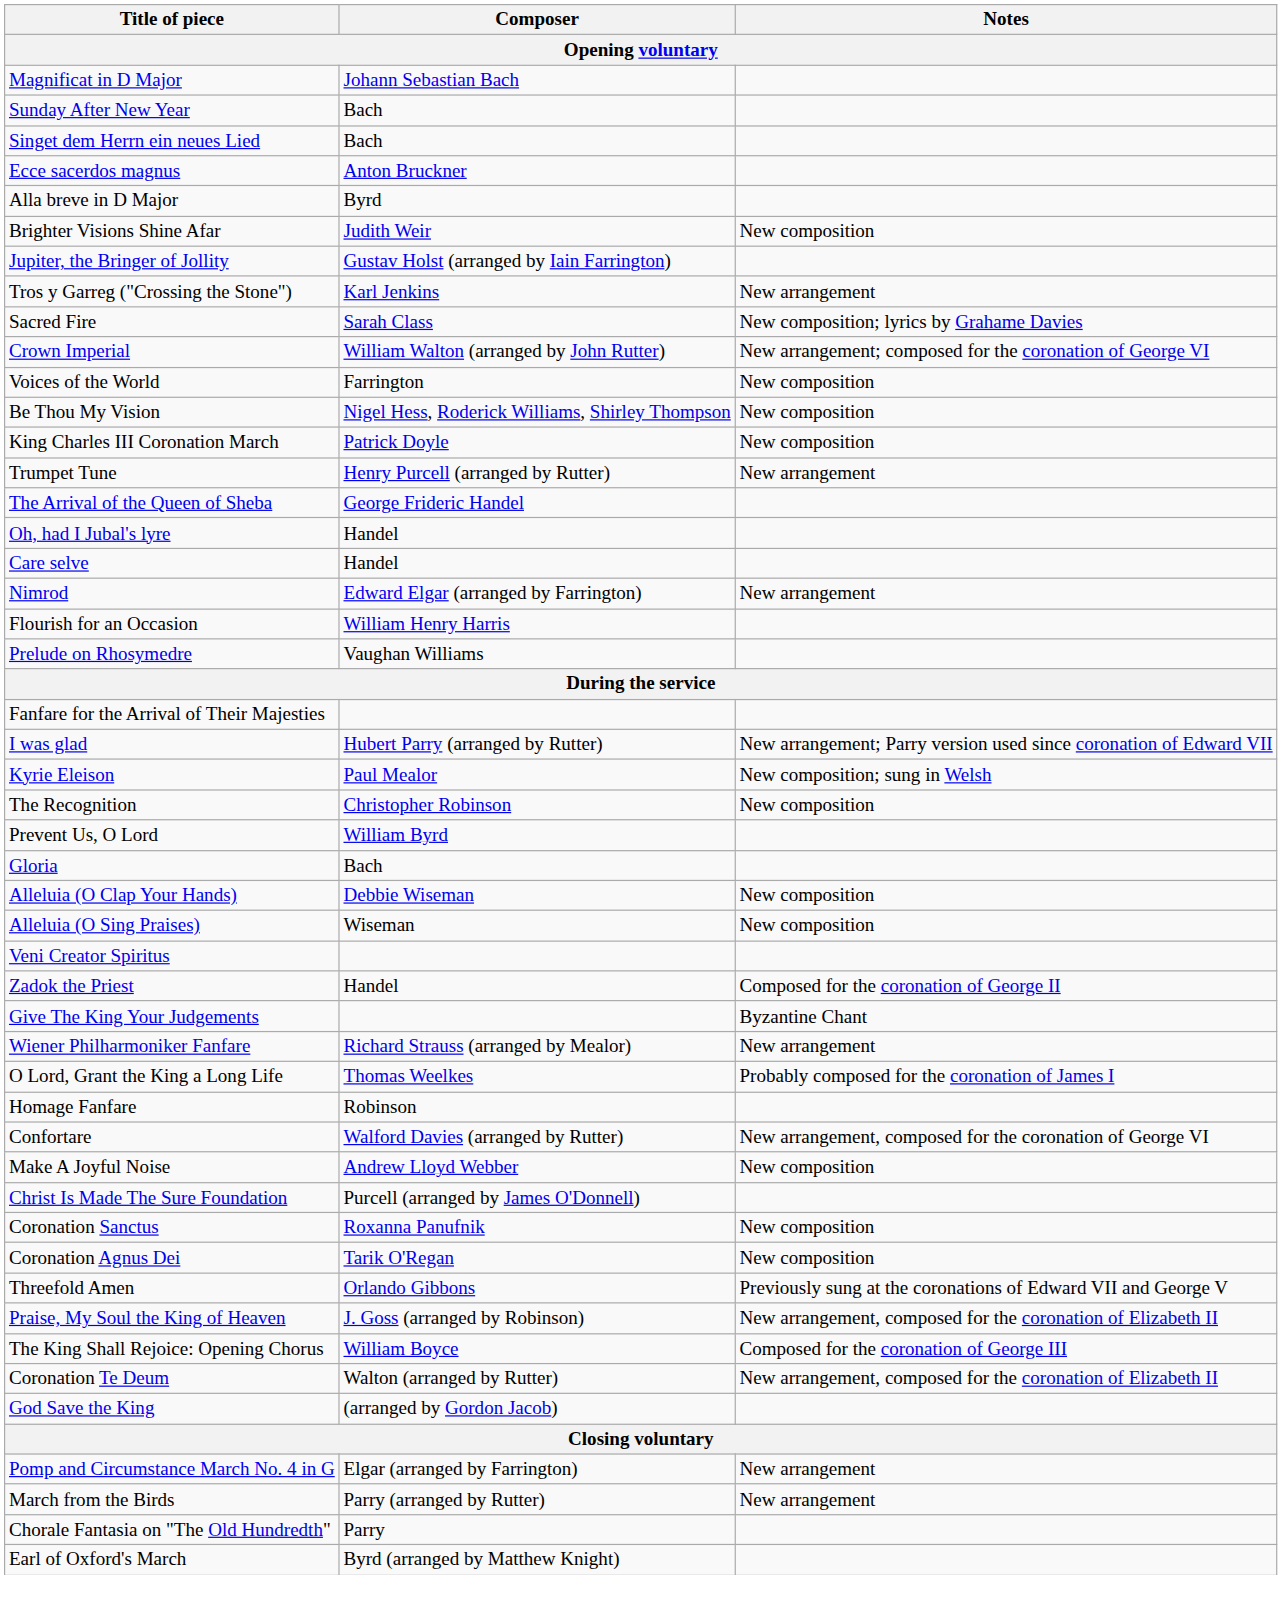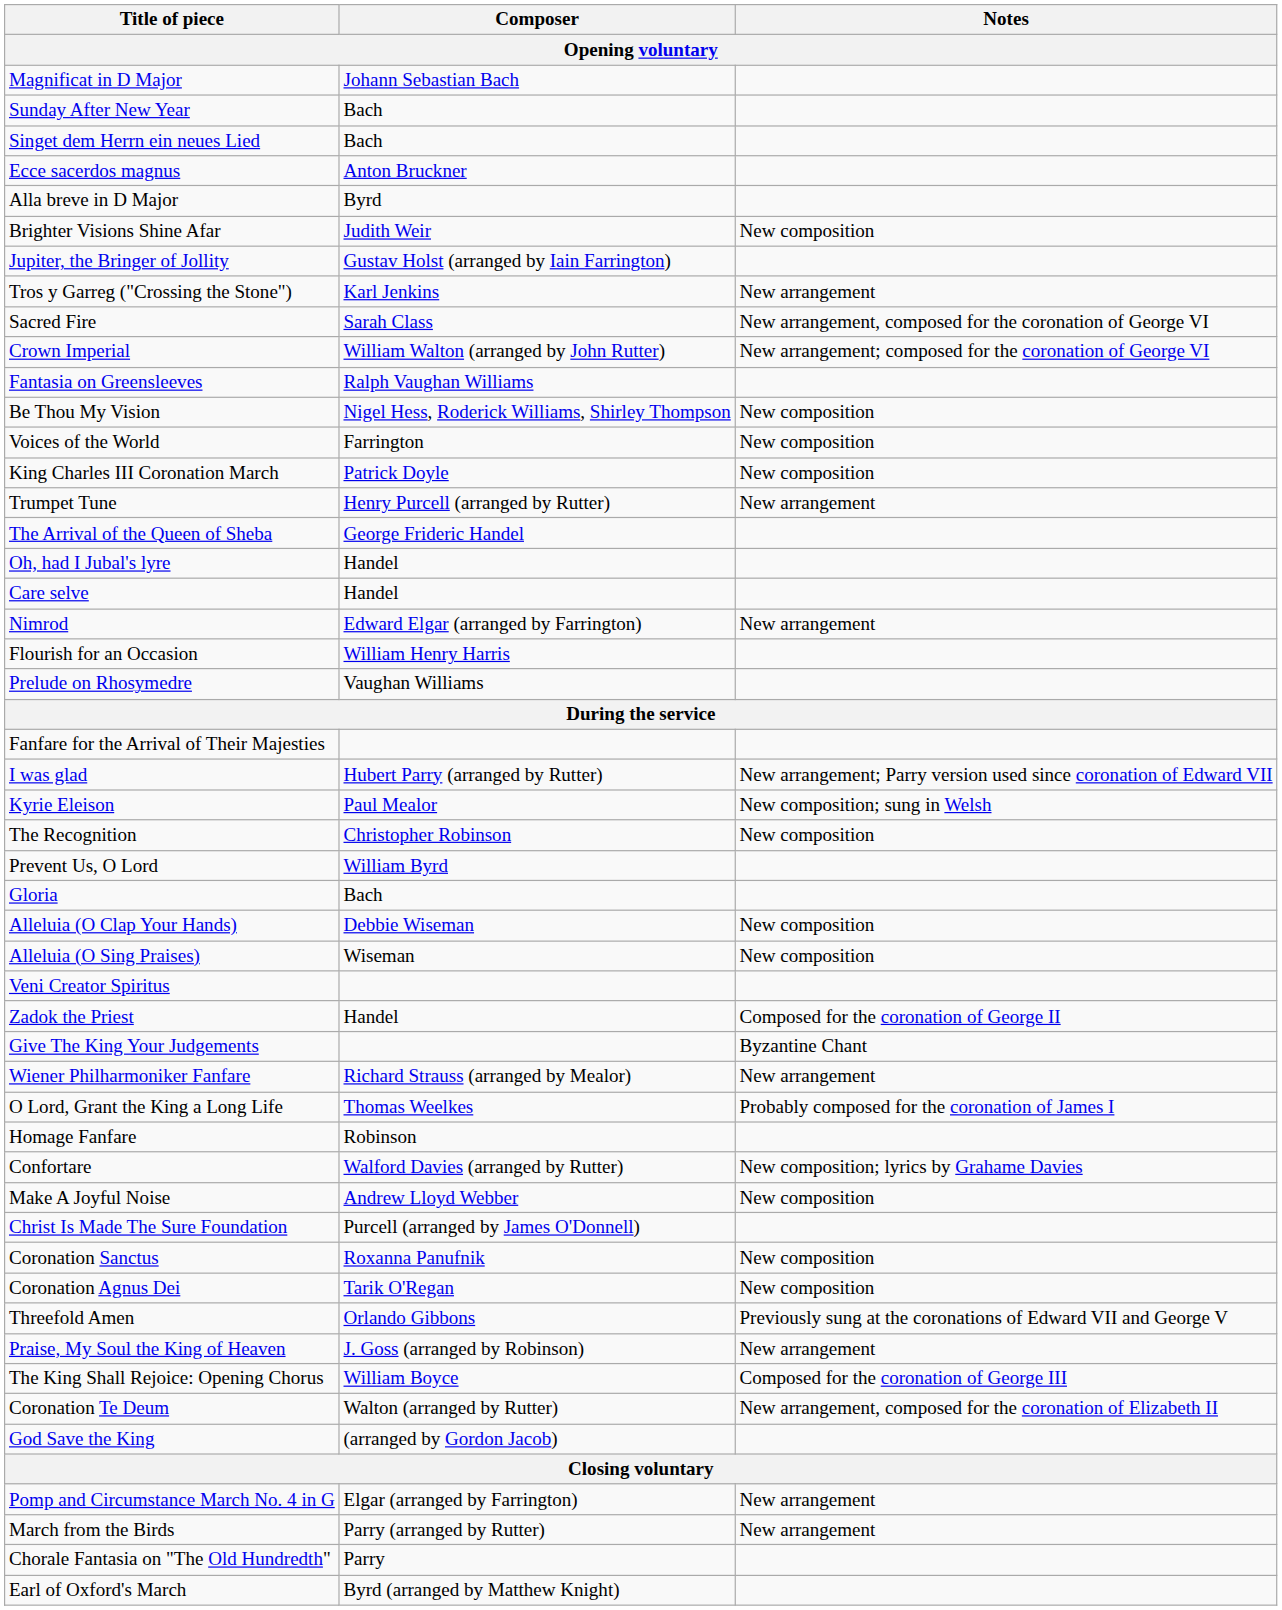 <table class="wikitable mw-collapsible mw-collapsed" role="presentation">
 <tr>
 <th scope="col">Title of piece</th>
 <th scope="col">Composer</th>
 <th scope="col">Notes</th>
 </tr>
 <tr>
 <th colspan="3">Opening <a href='#'>voluntary</a></th>
 </tr>
 <tr>
 <td><a href='#'>Magnificat in D Major</a></td>
 <td><a href='#'>Johann Sebastian Bach</a></td>
 <td></td>
 </tr>
 <tr>
 <td><a href='#'>Sunday After New Year</a></td>
 <td>Bach</td>
 <td></td>
 </tr>
 <tr>
 <td><a href='#'>Singet dem Herrn ein neues Lied</a></td>
 <td>Bach</td>
 <td></td>
 </tr>
 <tr>
 <td><a href='#'>Ecce sacerdos magnus</a></td>
 <td><a href='#'>Anton Bruckner</a></td>
 <td></td>
 </tr>
 <tr>
 <td>Alla breve in D Major</td>
 <td>Byrd</td>
 <td></td>
 </tr>
 <tr>
 <td>Brighter Visions Shine Afar</td>
 <td><a href='#'>Judith Weir</a></td>
 <td>New composition</td>
 </tr>
 <tr>
 <td><a href='#'>Jupiter, the Bringer of Jollity</a></td>
 <td><a href='#'>Gustav Holst</a> (arranged by <a href='#'>Iain Farrington</a>)</td>
 <td></td>
 </tr>
 <tr>
 <td>Tros y Garreg ("Crossing the Stone")</td>
 <td><a href='#'>Karl Jenkins</a></td>
 <td>New arrangement</td>
 </tr>
 <tr>
 <td>Sacred Fire</td>
 <td><a href='#'>Sarah Class</a></td>
-<td>New composition; lyrics by <a href='#'>Grahame Davies</a></td>
+<td>New arrangement, composed for the coronation of George VI</td>
 </tr>
 <tr>
 <td><a href='#'>Crown Imperial</a></td>
 <td><a href='#'>William Walton</a> (arranged by <a href='#'>John Rutter</a>)</td>
 <td>New arrangement; composed for the <a href='#'>coronation of George VI</a></td>
 </tr>
 <tr>
-<td>Voices of the World</td>
-<td>Farrington</td>
-<td>New composition</td>
+<td><a href='#'>Fantasia on Greensleeves</a></td>
+<td><a href='#'>Ralph Vaughan Williams</a></td>
+<td></td>
 </tr>
 <tr>
 <td>Be Thou My Vision</td>
 <td><a href='#'>Nigel Hess</a>, <a href='#'>Roderick Williams</a>, <a href='#'>Shirley Thompson</a></td>
+<td>New composition</td>
+</tr>
+<tr>
+<td>Voices of the World</td>
+<td>Farrington</td>
 <td>New composition</td>
 </tr>
 <tr>
 <td>King Charles III Coronation March</td>
 <td><a href='#'>Patrick Doyle</a></td>
 <td>New composition</td>
 </tr>
 <tr>
 <td>Trumpet Tune</td>
 <td><a href='#'>Henry Purcell</a> (arranged by Rutter)</td>
 <td>New arrangement</td>
 </tr>
 <tr>
 <td><a href='#'>The Arrival of the Queen of Sheba</a></td>
 <td><a href='#'>George Frideric Handel</a></td>
 <td></td>
 </tr>
 <tr>
 <td><a href='#'>Oh, had I Jubal's lyre</a></td>
 <td>Handel</td>
 <td></td>
 </tr>
 <tr>
 <td><a href='#'>Care selve</a></td>
 <td>Handel</td>
 <td></td>
 </tr>
 <tr>
 <td><a href='#'>Nimrod</a></td>
 <td><a href='#'>Edward Elgar</a> (arranged by Farrington)</td>
 <td>New arrangement</td>
 </tr>
 <tr>
 <td>Flourish for an Occasion</td>
 <td><a href='#'>William Henry Harris</a></td>
 <td></td>
 </tr>
 <tr>
 <td><a href='#'>Prelude on Rhosymedre</a></td>
 <td>Vaughan Williams</td>
 <td></td>
 </tr>
 <tr>
 <th colspan="3">During the service</th>
 </tr>
 <tr>
 <td>Fanfare for the Arrival of Their Majesties</td>
 <td></td>
 <td></td>
 </tr>
 <tr>
 <td><a href='#'>I was glad</a></td>
 <td><a href='#'>Hubert Parry</a> (arranged by Rutter)</td>
 <td>New arrangement; Parry version used since <a href='#'>coronation of Edward VII</a></td>
 </tr>
 <tr>
 <td><a href='#'>Kyrie Eleison</a></td>
 <td><a href='#'>Paul Mealor</a></td>
 <td>New composition; sung in <a href='#'>Welsh</a></td>
 </tr>
 <tr>
 <td>The Recognition</td>
 <td><a href='#'>Christopher Robinson</a></td>
 <td>New composition</td>
 </tr>
 <tr>
 <td>Prevent Us, O Lord</td>
 <td><a href='#'>William Byrd</a></td>
 <td></td>
 </tr>
 <tr>
 <td><a href='#'>Gloria</a></td>
 <td>Bach</td>
 <td></td>
 </tr>
 <tr>
 <td><a href='#'>Alleluia (O Clap Your Hands)</a></td>
 <td><a href='#'>Debbie Wiseman</a></td>
 <td>New composition</td>
 </tr>
 <tr>
 <td><a href='#'>Alleluia (O Sing Praises)</a></td>
 <td>Wiseman</td>
 <td>New composition</td>
 </tr>
 <tr>
 <td><a href='#'>Veni Creator Spiritus</a></td>
 <td></td>
 <td></td>
 </tr>
 <tr>
 <td><a href='#'>Zadok the Priest</a></td>
 <td>Handel</td>
 <td>Composed for the <a href='#'>coronation of George II</a></td>
 </tr>
 <tr>
 <td><a href='#'>Give The King Your Judgements</a></td>
 <td></td>
 <td>Byzantine Chant</td>
 </tr>
 <tr>
 <td><a href='#'>Wiener Philharmoniker Fanfare</a></td>
 <td><a href='#'>Richard Strauss</a> (arranged by Mealor)</td>
 <td>New arrangement</td>
 </tr>
 <tr>
 <td>O Lord, Grant the King a Long Life</td>
 <td><a href='#'>Thomas Weelkes</a></td>
 <td>Probably composed for the <a href='#'>coronation of James I</a></td>
 </tr>
 <tr>
 <td>Homage Fanfare</td>
 <td>Robinson</td>
 <td></td>
 </tr>
 <tr>
 <td>Confortare</td>
 <td><a href='#'>Walford Davies</a> (arranged by Rutter)</td>
-<td>New arrangement, composed for the coronation of George VI</td>
+<td>New composition; lyrics by <a href='#'>Grahame Davies</a></td>
 </tr>
 <tr>
 <td>Make A Joyful Noise</td>
 <td><a href='#'>Andrew Lloyd Webber</a></td>
 <td>New composition</td>
 </tr>
 <tr>
 <td><a href='#'>Christ Is Made The Sure Foundation</a></td>
 <td>Purcell (arranged by <a href='#'>James O'Donnell</a>)</td>
 <td></td>
 </tr>
 <tr>
 <td>Coronation <a href='#'>Sanctus</a></td>
 <td><a href='#'>Roxanna Panufnik</a></td>
 <td>New composition</td>
 </tr>
 <tr>
 <td>Coronation <a href='#'>Agnus Dei</a></td>
 <td><a href='#'>Tarik O'Regan</a></td>
 <td>New composition</td>
 </tr>
 <tr>
 <td>Threefold Amen</td>
 <td><a href='#'>Orlando Gibbons</a></td>
 <td>Previously sung at the coronations of Edward VII and George V</td>
 </tr>
 <tr>
 <td><a href='#'>Praise, My Soul the King of Heaven</a></td>
 <td><a href='#'>J. Goss</a> (arranged by Robinson)</td>
-<td>New arrangement, composed for the <a href='#'>coronation of Elizabeth II</a></td>
+<td>New arrangement</td>
 </tr>
 <tr>
 <td>The King Shall Rejoice: Opening Chorus</td>
 <td><a href='#'>William Boyce</a></td>
 <td>Composed for the <a href='#'>coronation of George III</a></td>
 </tr>
 <tr>
 <td>Coronation <a href='#'>Te Deum</a></td>
 <td>Walton (arranged by Rutter)</td>
 <td>New arrangement, composed for the <a href='#'>coronation of Elizabeth II</a></td>
 </tr>
 <tr>
 <td><a href='#'>God Save the King</a></td>
 <td>(arranged by <a href='#'>Gordon Jacob</a>)</td>
 <td></td>
 </tr>
 <tr>
 <th colspan="3">Closing voluntary</th>
 </tr>
 <tr>
 <td><a href='#'>Pomp and Circumstance March No. 4 in G</a></td>
 <td>Elgar (arranged by Farrington)</td>
 <td>New arrangement</td>
 </tr>
 <tr>
 <td>March from the Birds</td>
 <td>Parry (arranged by Rutter)</td>
 <td>New arrangement</td>
 </tr>
 <tr>
 <td>Chorale Fantasia on "The <a href='#'>Old Hundredth</a>"</td>
 <td>Parry</td>
 <td></td>
 </tr>
 <tr>
 <td>Earl of Oxford's March</td>
 <td>Byrd (arranged by Matthew Knight)</td>
 <td></td>
 </tr>
 </table>
